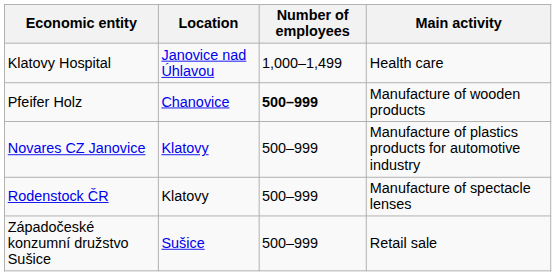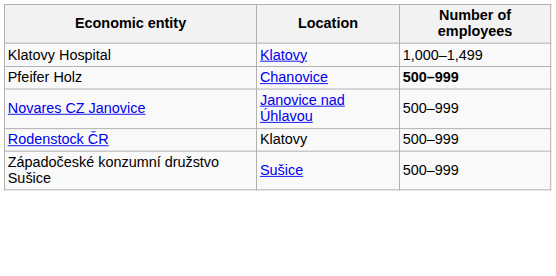 <table class="wikitable sortable">
 <tr>
 <th>Economic entity</th>
 <th>Location</th>
 <th>Number of employees</th>
-<th>Main activity</th>
 </tr>
 <tr>
 <td>Klatovy Hospital</td>
-<td><a href='#'>Janovice nad Úhlavou</a></td>
+<td><a href='#'>Klatovy</a></td>
 <td>1,000–1,499</td>
-<td>Health care</td>
 </tr>
 <tr>
 <td>Pfeifer Holz</td>
 <td><a href='#'>Chanovice</a></td>
 <td><strong>500–999</strong></td>
-<td>Manufacture of wooden products</td>
 </tr>
 <tr>
 <td><a href='#'>Novares CZ Janovice</a></td>
-<td><a href='#'>Klatovy</a></td>
+<td><a href='#'>Janovice nad Úhlavou</a></td>
 <td>500–999</td>
-<td>Manufacture of plastics products for automotive industry</td>
 </tr>
 <tr>
 <td><a href='#'>Rodenstock ČR</a></td>
 <td>Klatovy</td>
 <td>500–999</td>
-<td>Manufacture of spectacle lenses</td>
 </tr>
 <tr>
 <td>Západočeské konzumní družstvo Sušice</td>
 <td><a href='#'>Sušice</a></td>
 <td>500–999</td>
-<td>Retail sale</td>
 </tr>
 </table>
